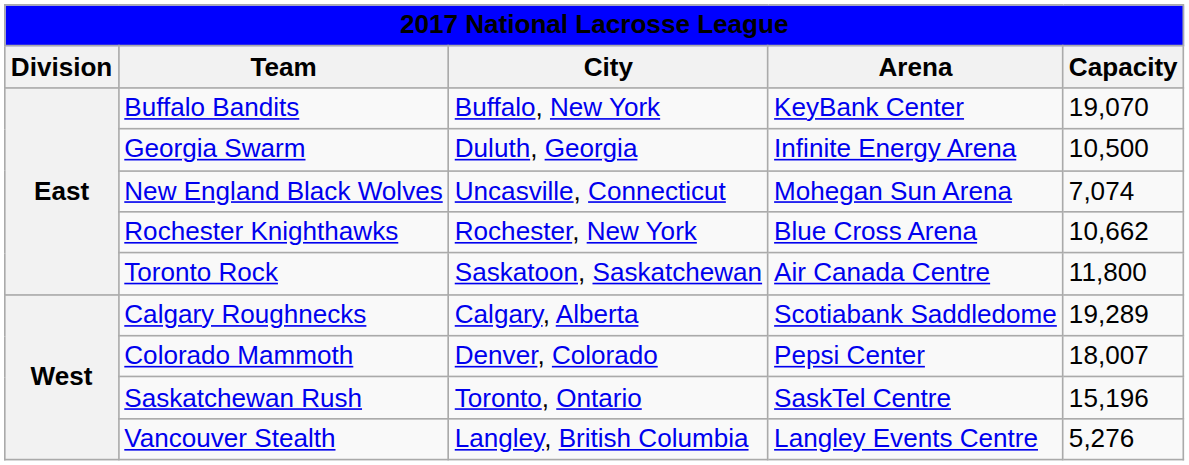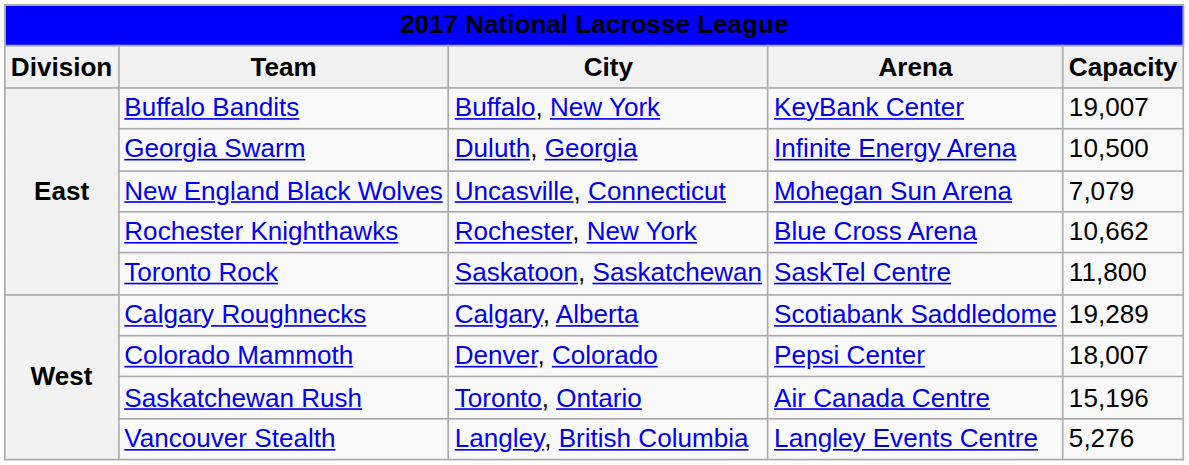 <table class="wikitable" style="width:auto">
 <tr>
 <td bgcolor="#0000FF" align="center" colspan="6"><strong><span>2017 National Lacrosse League</span></strong></td>
 </tr>
 <tr>
 <th>Division</th>
 <th>Team</th>
 <th>City</th>
 <th>Arena</th>
 <th>Capacity</th>
 </tr>
 <tr>
 <th rowspan="5">East</th>
 <td><a href='#'>Buffalo Bandits</a></td>
 <td><a href='#'>Buffalo</a>, <a href='#'>New York</a></td>
 <td><a href='#'>KeyBank Center</a></td>
-<td>19,070</td>
+<td>19,007</td>
 </tr>
 <tr>
 <td><a href='#'>Georgia Swarm</a></td>
 <td><a href='#'>Duluth</a>, <a href='#'>Georgia</a></td>
 <td><a href='#'>Infinite Energy Arena</a></td>
 <td>10,500</td>
 </tr>
 <tr>
 <td><a href='#'>New England Black Wolves</a></td>
 <td><a href='#'>Uncasville</a>, <a href='#'>Connecticut</a></td>
 <td><a href='#'>Mohegan Sun Arena</a></td>
-<td>7,074</td>
+<td>7,079</td>
 </tr>
 <tr>
 <td><a href='#'>Rochester Knighthawks</a></td>
 <td><a href='#'>Rochester</a>, <a href='#'>New York</a></td>
 <td><a href='#'>Blue Cross Arena</a></td>
 <td>10,662</td>
 </tr>
 <tr>
 <td><a href='#'>Toronto Rock</a></td>
 <td><a href='#'>Saskatoon</a>, <a href='#'>Saskatchewan</a></td>
-<td><a href='#'>Air Canada Centre</a></td>
+<td><a href='#'>SaskTel Centre</a></td>
 <td>11,800</td>
 </tr>
 <tr>
 <th rowspan="4">West</th>
 <td><a href='#'>Calgary Roughnecks</a></td>
 <td><a href='#'>Calgary</a>, <a href='#'>Alberta</a></td>
 <td><a href='#'>Scotiabank Saddledome</a></td>
 <td>19,289</td>
 </tr>
 <tr>
 <td><a href='#'>Colorado Mammoth</a></td>
 <td><a href='#'>Denver</a>, <a href='#'>Colorado</a></td>
 <td><a href='#'>Pepsi Center</a></td>
 <td>18,007</td>
 </tr>
 <tr>
 <td><a href='#'>Saskatchewan Rush</a></td>
 <td><a href='#'>Toronto</a>, <a href='#'>Ontario</a></td>
-<td><a href='#'>SaskTel Centre</a></td>
+<td><a href='#'>Air Canada Centre</a></td>
 <td>15,196</td>
 </tr>
 <tr>
 <td><a href='#'>Vancouver Stealth</a></td>
 <td><a href='#'>Langley</a>, <a href='#'>British Columbia</a></td>
 <td><a href='#'>Langley Events Centre</a></td>
 <td>5,276</td>
 </tr>
 </table>
